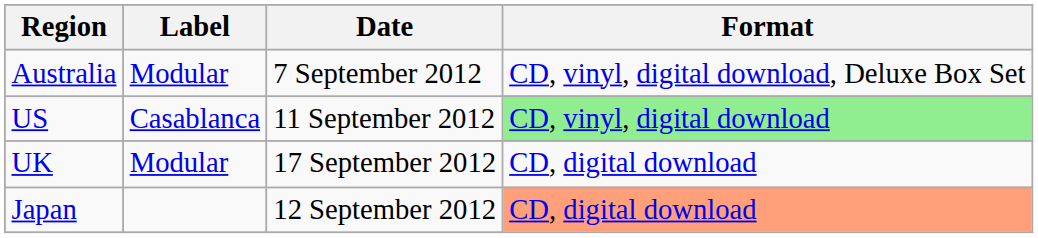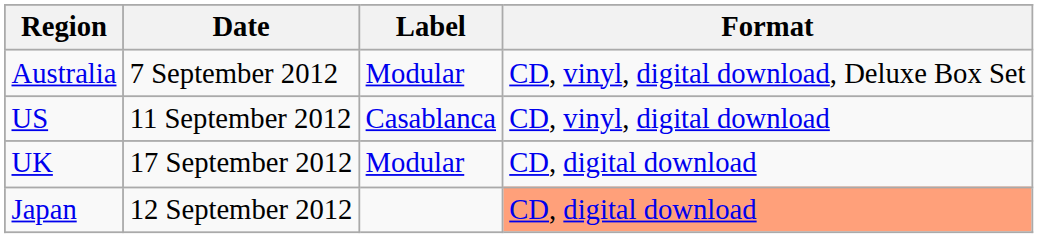 <table class="wikitable">
 <tr>
 <th>Region</th>
+<th>Date</th>
 <th>Label</th>
-<th>Date</th>
 <th>Format</th>
 </tr>
 <tr>
 <td><a href='#'>Australia</a></td>
+<td>7 September 2012</td>
 <td><a href='#'>Modular</a></td>
-<td>7 September 2012</td>
 <td><a href='#'>CD</a>, <a href='#'>vinyl</a>, <a href='#'>digital download</a>, Deluxe Box Set</td>
 </tr>
 <tr>
 <td><a href='#'>US</a></td>
+<td>11 September 2012</td>
 <td><a href='#'>Casablanca</a></td>
-<td>11 September 2012</td>
-<td style="background: lightgreen;"><a href='#'>CD</a>, <a href='#'>vinyl</a>, <a href='#'>digital download</a></td>
+<td><a href='#'>CD</a>, <a href='#'>vinyl</a>, <a href='#'>digital download</a></td>
 </tr>
 <tr>
 <td><a href='#'>UK</a></td>
+<td>17 September 2012</td>
 <td><a href='#'>Modular</a></td>
-<td>17 September 2012</td>
 <td><a href='#'>CD</a>, <a href='#'>digital download</a></td>
 </tr>
 <tr>
 <td><a href='#'>Japan</a></td>
+<td>12 September 2012</td>
 <td></td>
-<td>12 September 2012</td>
 <td style="background: lightsalmon;"><a href='#'>CD</a>, <a href='#'>digital download</a></td>
 </tr>
 </table>
